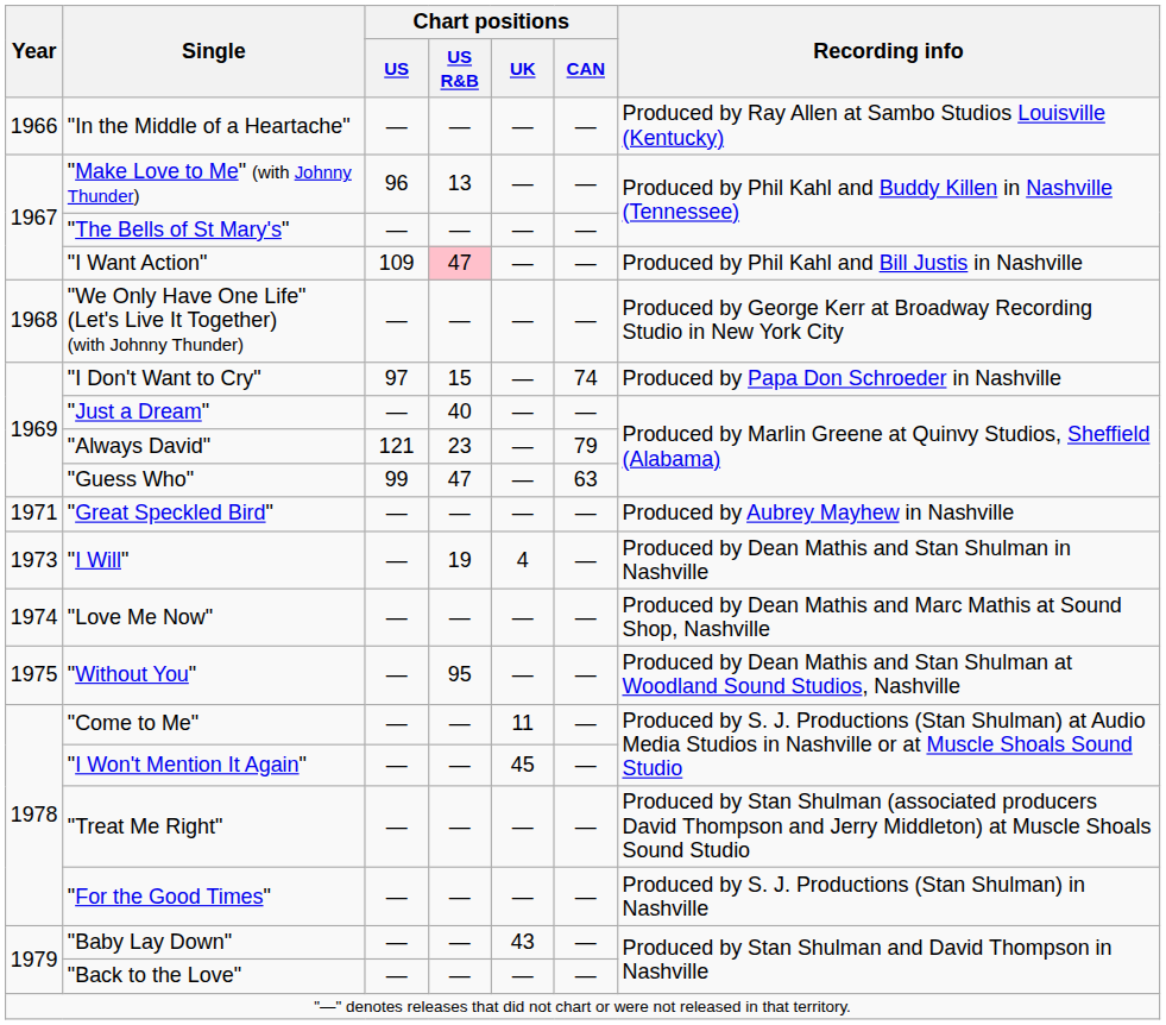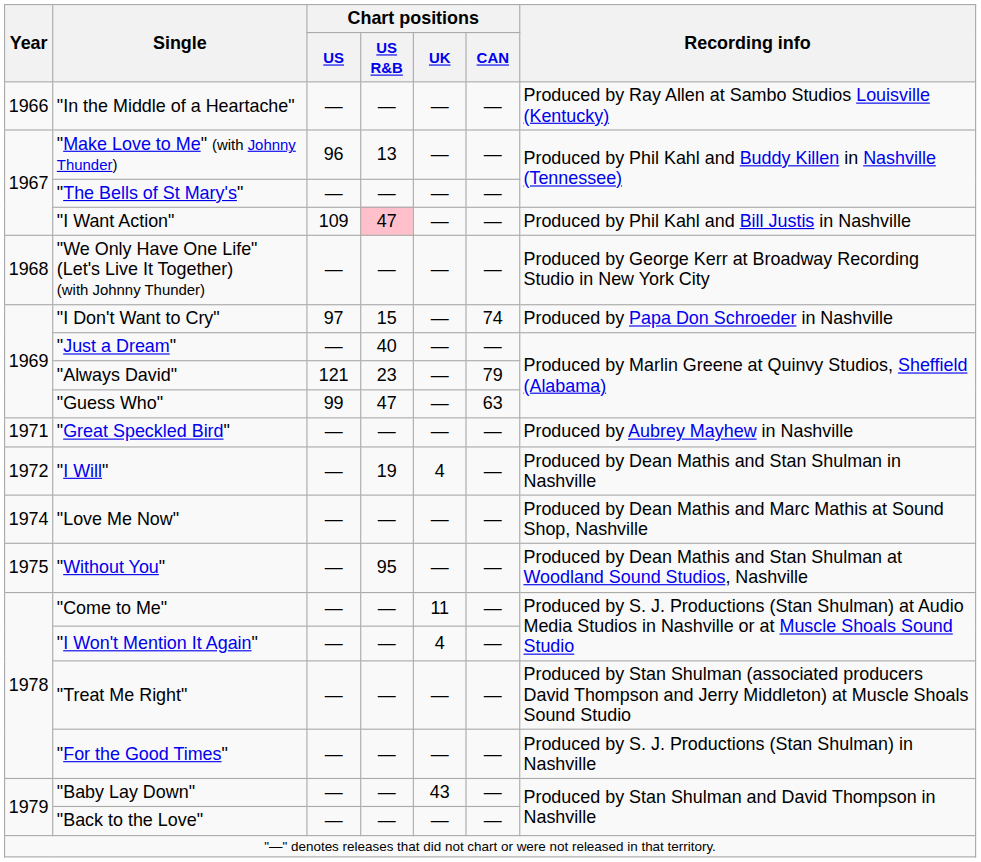 <table class="wikitable">
 <tr>
 <th rowspan="2">Year</th>
 <th rowspan="2">Single</th>
 <th colspan="4">Chart positions</th>
 <th rowspan="2" width=400>Recording info</th>
 </tr>
 <tr>
 <th style="width:40px"><small><a href='#'>US</a></small><br></th>
 <th style="width:40px"><small><a href='#'>US<br>R&B</a></small><br></th>
 <th style="width:40px"><small><a href='#'>UK</a></small><br></th>
 <th style="width:40px"><small><a href='#'>CAN</a></small><br></th>
 </tr>
 <tr>
 <td>1966</td>
 <td>"In the Middle of a Heartache"</td>
 <td align=center>—</td>
 <td align=center>—</td>
 <td align=center>—</td>
 <td align=center>—</td>
 <td>Produced by Ray Allen at Sambo Studios <a href='#'>Louisville (Kentucky)</a></td>
 </tr>
 <tr>
 <td rowspan="3">1967</td>
 <td>"<a href='#'>Make Love to Me</a>" <small>(with <a href='#'>Johnny Thunder</a>)</small></td>
 <td align=center>96</td>
 <td align=center>13</td>
 <td align=center>—</td>
 <td align=center>—</td>
 <td rowspan="2">Produced by Phil Kahl and <a href='#'>Buddy Killen</a> in <a href='#'>Nashville (Tennessee)</a></td>
 </tr>
 <tr>
 <td>"<a href='#'>The Bells of St Mary's</a>"</td>
 <td align=center>—</td>
 <td align=center>—</td>
 <td align=center>—</td>
 <td align=center>—</td>
 </tr>
 <tr>
 <td>"I Want Action"</td>
 <td align=center>109</td>
 <td align=center style="background: pink;">47</td>
 <td align=center>—</td>
 <td align=center>—</td>
 <td>Produced by Phil Kahl and <a href='#'>Bill Justis</a> in Nashville</td>
 </tr>
 <tr>
 <td>1968</td>
 <td>"We Only Have One Life" (Let's Live It Together) <br><small>(with Johnny Thunder)</small></td>
 <td align=center>—</td>
 <td align=center>—</td>
 <td align=center>—</td>
 <td align=center>—</td>
 <td>Produced by George Kerr at Broadway Recording Studio in New York City</td>
 </tr>
 <tr>
 <td rowspan="4">1969</td>
 <td>"I Don't Want to Cry"</td>
 <td align=center>97</td>
 <td align=center>15</td>
 <td align=center>—</td>
 <td align=center>74</td>
 <td>Produced by <a href='#'>Papa Don Schroeder</a> in Nashville</td>
 </tr>
 <tr>
 <td>"<a href='#'>Just a Dream</a>"</td>
 <td align=center>—</td>
 <td align=center>40</td>
 <td align=center>—</td>
 <td align=center>—</td>
 <td rowspan="3">Produced by Marlin Greene at Quinvy Studios, <a href='#'>Sheffield (Alabama)</a></td>
 </tr>
 <tr>
 <td>"Always David"</td>
 <td align=center>121</td>
 <td align=center>23</td>
 <td align=center>—</td>
 <td align=center>79</td>
 </tr>
 <tr>
 <td>"Guess Who"</td>
 <td align=center>99</td>
 <td align=center>47</td>
 <td align=center>—</td>
 <td align=center>63</td>
 </tr>
 <tr>
 <td>1971</td>
 <td>"<a href='#'>Great Speckled Bird</a>"</td>
 <td align=center>—</td>
 <td align=center>—</td>
 <td align=center>—</td>
 <td align=center>—</td>
 <td>Produced by <a href='#'>Aubrey Mayhew</a> in Nashville</td>
 </tr>
 <tr>
-<td>1973</td>
+<td>1972</td>
 <td>"<a href='#'>I Will</a>"</td>
 <td align=center>—</td>
 <td align=center>19</td>
 <td align=center>4</td>
 <td align=center>—</td>
 <td>Produced by Dean Mathis and Stan Shulman in Nashville</td>
 </tr>
 <tr>
 <td>1974</td>
 <td>"Love Me Now"</td>
 <td align=center>—</td>
 <td align=center>—</td>
 <td align=center>—</td>
 <td align=center>—</td>
 <td>Produced by Dean Mathis and Marc Mathis at Sound Shop, Nashville</td>
 </tr>
 <tr>
 <td>1975</td>
 <td>"<a href='#'>Without You</a>"</td>
 <td align=center>—</td>
 <td align=center>95</td>
 <td align=center>—</td>
 <td align=center>—</td>
 <td>Produced by Dean Mathis and Stan Shulman at <a href='#'>Woodland Sound Studios</a>, Nashville</td>
 </tr>
 <tr>
 <td rowspan="4">1978</td>
 <td>"Come to Me"</td>
 <td align=center>—</td>
 <td align=center>—</td>
 <td align=center>11</td>
 <td align=center>—</td>
 <td rowspan="2">Produced by S. J. Productions (Stan Shulman) at Audio Media Studios in Nashville or at <a href='#'>Muscle Shoals Sound Studio</a></td>
 </tr>
 <tr>
 <td>"<a href='#'>I Won't Mention It Again</a>"</td>
 <td align=center>—</td>
 <td align=center>—</td>
-<td align=center>45</td>
+<td align=center>4</td>
 <td align=center>—</td>
 </tr>
 <tr>
 <td>"Treat Me Right"</td>
 <td align=center>—</td>
 <td align=center>—</td>
 <td align=center>—</td>
 <td align=center>—</td>
 <td>Produced by Stan Shulman (associated producers David Thompson and Jerry Middleton) at Muscle Shoals Sound Studio</td>
 </tr>
 <tr>
 <td>"<a href='#'>For the Good Times</a>"</td>
 <td align=center>—</td>
 <td align=center>—</td>
 <td align=center>—</td>
 <td align=center>—</td>
 <td>Produced by S. J. Productions (Stan Shulman) in Nashville</td>
 </tr>
 <tr>
 <td rowspan="2">1979</td>
 <td>"Baby Lay Down"</td>
 <td align=center>—</td>
 <td align=center>—</td>
 <td align=center>43</td>
 <td align=center>—</td>
 <td rowspan="2">Produced by Stan Shulman and David Thompson in Nashville</td>
 </tr>
 <tr>
 <td>"Back to the Love"</td>
 <td align=center>—</td>
 <td align=center>—</td>
 <td align=center>—</td>
 <td align=center>—</td>
 </tr>
 <tr>
 <td colspan="9" style="text-align:center; font-size:9pt;">"—" denotes releases that did not chart or were not released in that territory.</td>
 </tr>
 </table>
